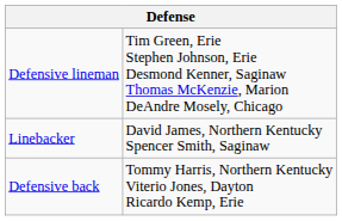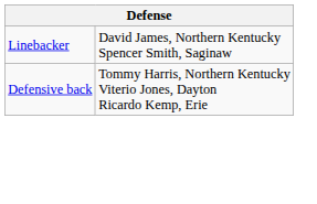 <table class="wikitable">
 <tr>
 <th colspan="2">Defense</th>
-</tr>
-<tr>
-<td><a href='#'>Defensive lineman</a></td>
-<td>Tim Green, Erie<br>Stephen Johnson, Erie<br>Desmond Kenner, Saginaw<br><a href='#'>Thomas McKenzie</a>, Marion<br>DeAndre Mosely, Chicago</td>
 </tr>
 <tr>
 <td><a href='#'>Linebacker</a></td>
 <td>David James, Northern Kentucky<br>Spencer Smith, Saginaw</td>
 </tr>
 <tr>
 <td><a href='#'>Defensive back</a></td>
 <td>Tommy Harris, Northern Kentucky<br>Viterio Jones, Dayton<br>Ricardo Kemp, Erie</td>
 </tr>
 </table>
